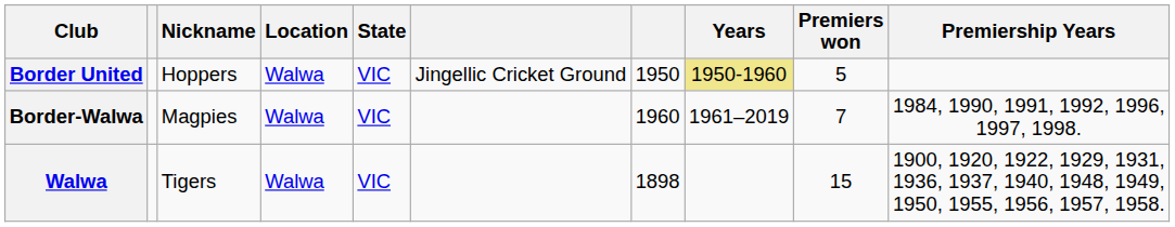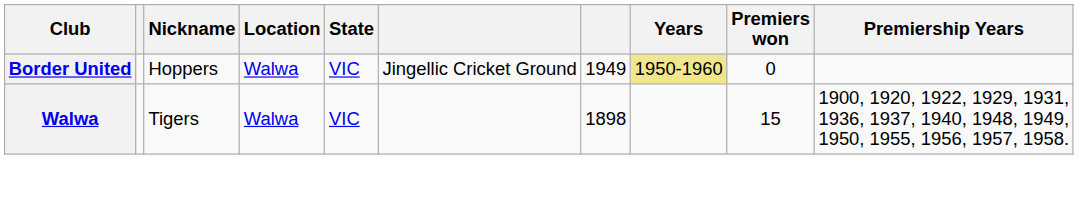 <table class="wikitable sortable" style="width:; text-align:left;font-size:;">
 <tr>
 <th>Club</th>
 <th></th>
 <th>Nickname</th>
 <th>Location</th>
 <th>State</th>
 <th></th>
 <th></th>
 <th>Years</th>
 <th>Premiers<br>won</th>
 <th>Premiership Years</th>
 </tr>
 <tr>
 <th><strong><a href='#'>Border United</a></strong><br></th>
 <td></td>
 <td>Hoppers</td>
 <td><a href='#'>Walwa</a></td>
 <td><a href='#'>VIC</a></td>
 <td>Jingellic Cricket Ground</td>
-<td style="text-align:center;">1950</td>
+<td style="text-align:center;">1949</td>
 <td style="background: khaki; text-align:center;">1950-1960</td>
-<td style="text-align:center;">5</td>
+<td style="text-align:center;">0</td>
 <td style="text-align:center;"></td>
-</tr>
-<tr>
-<th><strong>Border-Walwa</strong><br> </th>
-<td></td>
-<td>Magpies</td>
-<td><a href='#'>Walwa</a></td>
-<td><a href='#'>VIC</a></td>
-<td></td>
-<td style="text-align:center;">1960</td>
-<td style="text-align:center;">1961–2019</td>
-<td style="text-align:center;">7</td>
-<td style="text-align:center;">1984, 1990, 1991, 1992, 1996,<br>1997, 1998.</td>
 </tr>
 <tr>
 <th><strong><a href='#'>Walwa</a></strong><br></th>
 <td></td>
 <td>Tigers</td>
 <td><a href='#'>Walwa</a></td>
 <td><a href='#'>VIC</a></td>
 <td></td>
 <td style="text-align:center;">1898</td>
 <td style="text-align:center;"></td>
 <td style="text-align:center;">15</td>
 <td style="text-align:center;">1900, 1920, 1922, 1929, 1931,<br>1936, 1937, 1940, 1948, 1949,<br>1950, 1955, 1956, 1957, 1958.</td>
 </tr>
 </table>
